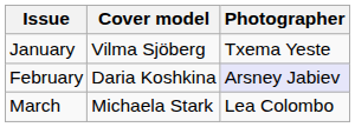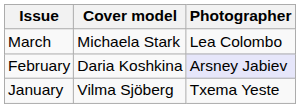 <table class="wikitable">
 <tr>
 <th>Issue</th>
 <th>Cover model</th>
 <th>Photographer</th>
 </tr>
 <tr>
-<td>January</td>
-<td>Vilma Sjöberg</td>
-<td>Txema Yeste</td>
+<td>March</td>
+<td>Michaela Stark</td>
+<td>Lea Colombo</td>
 </tr>
 <tr>
 <td>February</td>
 <td>Daria Koshkina</td>
 <td style="background: lavender;">Arsney Jabiev</td>
 </tr>
 <tr>
-<td>March</td>
-<td>Michaela Stark</td>
-<td>Lea Colombo</td>
+<td>January</td>
+<td>Vilma Sjöberg</td>
+<td>Txema Yeste</td>
 </tr>
 </table>
